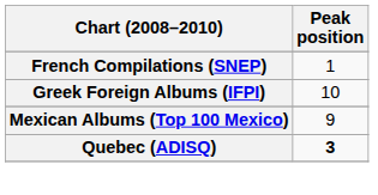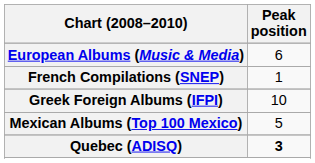 <table class="wikitable sortable plainrowheaders" style="text-align:center">
 <tr>
 <th scope="col">Chart (2008–2010)</th>
 <th scope="col">Peak<br>position</th>
 </tr>
 <tr>
 </tr>
 <tr>
 </tr>
 <tr>
 </tr>
 <tr>
 </tr>
 <tr>
 </tr>
 <tr>
 </tr>
 <tr>
 </tr>
 <tr>
 </tr>
 <tr>
 </tr>
 <tr>
+<th scope="row"><a href='#'>European Albums</a> (<em><a href='#'>Music & Media</a></em>)</th>
+<td>6</td>
+</tr>
+<tr>
 </tr>
 <tr>
 <th scope="row">French Compilations (<a href='#'>SNEP</a>)</th>
 <td>1</td>
 </tr>
 <tr>
 </tr>
 <tr>
 <th scope="row">Greek Foreign Albums (<a href='#'>IFPI</a>)</th>
 <td>10</td>
 </tr>
 <tr>
 </tr>
 <tr>
 </tr>
 <tr>
 </tr>
 <tr>
 <th scope="row">Mexican Albums (<a href='#'>Top 100 Mexico</a>)</th>
-<td>9</td>
+<td>5</td>
 </tr>
 <tr>
 </tr>
 <tr>
 </tr>
 <tr>
 </tr>
 <tr>
 <th scope="row">Quebec (<a href='#'>ADISQ</a>)</th>
 <td><strong>3</strong></td>
 </tr>
 <tr>
 </tr>
 <tr>
 </tr>
 <tr>
 </tr>
 <tr>
 </tr>
 <tr>
 </tr>
 <tr>
 </tr>
 <tr>
 </tr>
 </table>
